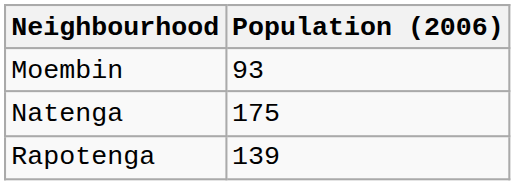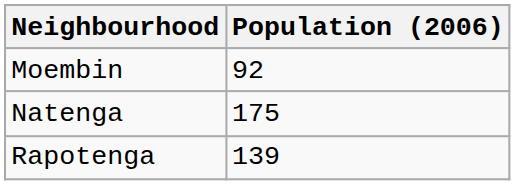 <table class="wikitable">
 <tr>
 <th>Neighbourhood</th>
 <th>Population (2006)</th>
 </tr>
 <tr>
 <td>Moembin</td>
-<td>93</td>
+<td>92</td>
 </tr>
 <tr>
 <td>Natenga</td>
 <td>175</td>
 </tr>
 <tr>
 <td>Rapotenga</td>
 <td>139</td>
 </tr>
 </table>
